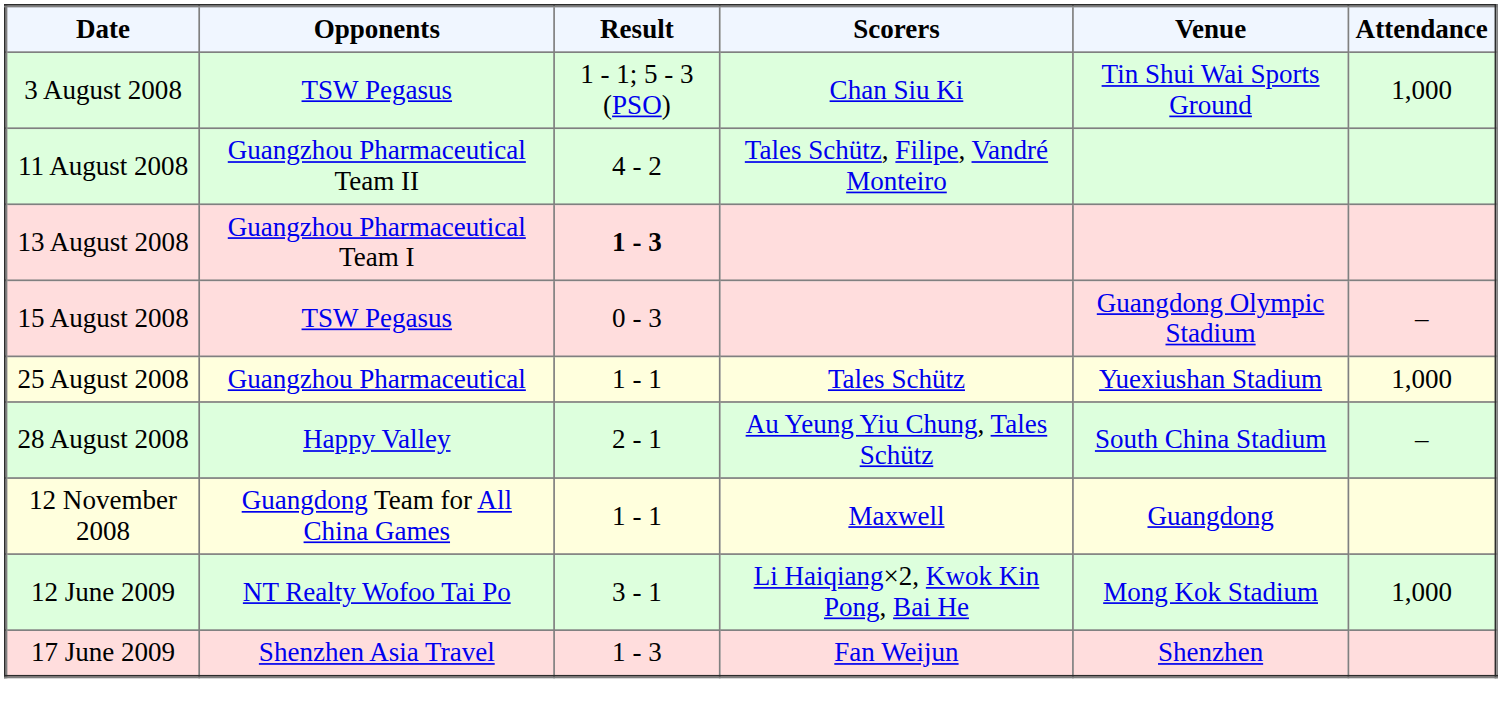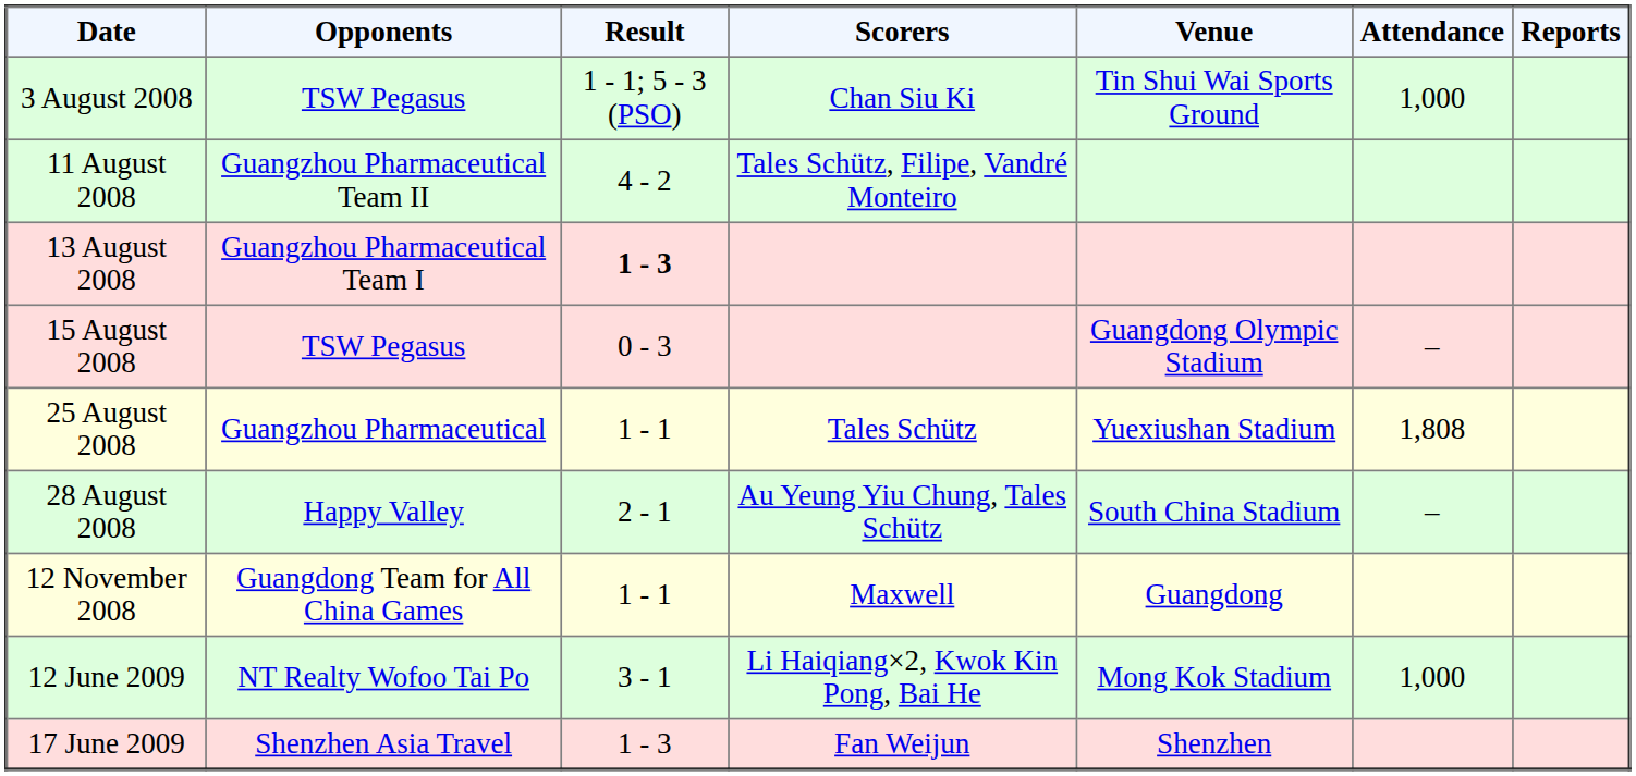 <table border="2" cellpadding="4" style="border-collapse:collapse; text-align:center;">
 <tr style="background:#f0f6ff;">
 <th><strong>Date</strong></th>
 <th><strong>Opponents</strong></th>
 <th><strong>Result</strong></th>
 <th><strong>Scorers</strong></th>
 <th><strong>Venue</strong></th>
 <th><strong>Attendance</strong></th>
+<th><strong>Reports</strong></th>
 </tr>
 <tr bgcolor="#ddffdd">
 <td>3 August 2008</td>
 <td><a href='#'>TSW Pegasus</a></td>
 <td>1 - 1; 5 - 3 (<a href='#'>PSO</a>) </td>
 <td><a href='#'>Chan Siu Ki</a></td>
 <td><a href='#'>Tin Shui Wai Sports Ground</a></td>
 <td>1,000</td>
+<td><br> </td>
 </tr>
 <tr bgcolor="#ddffdd">
 <td>11 August 2008</td>
 <td><a href='#'>Guangzhou Pharmaceutical</a> Team II</td>
 <td>4 - 2</td>
 <td><a href='#'>Tales Schütz</a>, <a href='#'>Filipe</a>, <a href='#'>Vandré Monteiro</a></td>
 <td></td>
 <td></td>
+<td><br> </td>
 </tr>
 <tr bgcolor="#ffdddd">
 <td>13 August 2008</td>
 <td><a href='#'>Guangzhou Pharmaceutical</a> Team I</td>
 <td><strong>1 - 3</strong></td>
+<td></td>
 <td></td>
 <td></td>
 <td></td>
 </tr>
 <tr bgcolor="#ffdddd">
 <td>15 August 2008</td>
 <td><a href='#'>TSW Pegasus</a></td>
 <td>0 - 3</td>
 <td></td>
 <td><a href='#'>Guangdong Olympic Stadium</a></td>
 <td>–</td>
+<td> <br> </td>
 </tr>
 <tr bgcolor="#ffffdd">
 <td>25 August 2008</td>
 <td><a href='#'>Guangzhou Pharmaceutical</a></td>
 <td>1 - 1</td>
 <td><a href='#'>Tales Schütz</a></td>
 <td><a href='#'>Yuexiushan Stadium</a></td>
-<td>1,000</td>
+<td>1,808</td>
+<td></td>
 </tr>
 <tr bgcolor="#ddffdd">
 <td>28 August 2008</td>
 <td><a href='#'>Happy Valley</a></td>
 <td>2 - 1</td>
 <td><a href='#'>Au Yeung Yiu Chung</a>, <a href='#'>Tales Schütz</a></td>
 <td><a href='#'>South China Stadium</a></td>
 <td>–</td>
+<td><br> </td>
 </tr>
 <tr bgcolor="#ffffdd">
 <td>12 November 2008</td>
 <td><a href='#'>Guangdong</a> Team for <a href='#'>All China Games</a></td>
 <td>1 - 1</td>
 <td><a href='#'>Maxwell</a></td>
 <td><a href='#'>Guangdong</a></td>
 <td></td>
+<td><br> </td>
 </tr>
 <tr bgcolor="#ddffdd">
 <td>12 June 2009</td>
 <td><a href='#'>NT Realty Wofoo Tai Po</a></td>
 <td>3 - 1</td>
 <td><a href='#'>Li Haiqiang</a>×2, <a href='#'>Kwok Kin Pong</a>, <a href='#'>Bai He</a></td>
 <td><a href='#'>Mong Kok Stadium</a></td>
 <td>1,000</td>
+<td><br> </td>
 </tr>
 <tr bgcolor="#ffdddd">
 <td>17 June 2009</td>
 <td><a href='#'>Shenzhen Asia Travel</a></td>
 <td>1 - 3</td>
 <td><a href='#'>Fan Weijun</a></td>
 <td><a href='#'>Shenzhen</a></td>
 <td></td>
+<td><br> </td>
 </tr>
 </table>
